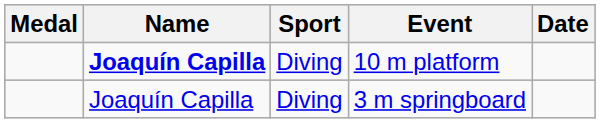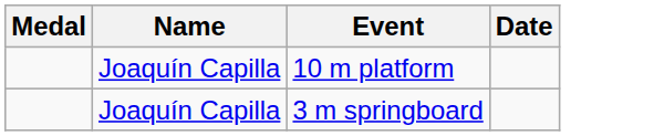 <table class="wikitable sortable" style="font-size: 95%;">
 <tr>
 <th>Medal</th>
 <th>Name</th>
-<th>Sport</th>
 <th>Event</th>
 <th>Date</th>
 </tr>
 <tr>
 <td></td>
-<td><strong><a href='#'>Joaquín Capilla</a></strong></td>
-<td><a href='#'>Diving</a></td>
+<td><a href='#'>Joaquín Capilla</a></td>
 <td><a href='#'>10 m platform</a></td>
 <td></td>
 </tr>
 <tr>
 <td></td>
 <td><a href='#'>Joaquín Capilla</a></td>
-<td><a href='#'>Diving</a></td>
 <td><a href='#'>3 m springboard</a></td>
 <td></td>
 </tr>
 </table>
